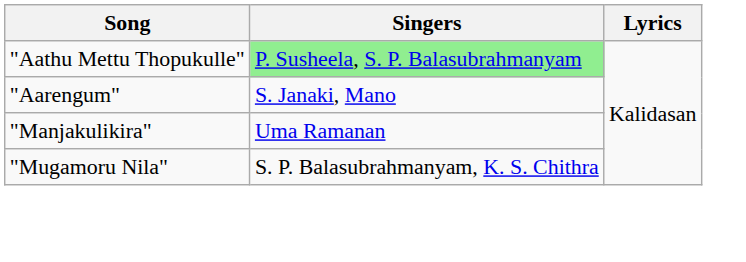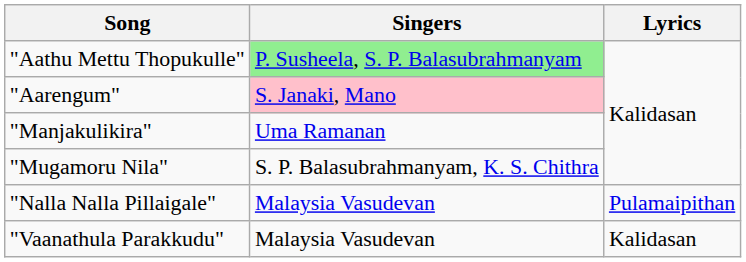 <table class="wikitable" style="font-size: 95%;">
 <tr>
 <th>Song</th>
 <th>Singers</th>
 <th>Lyrics</th>
 </tr>
 <tr>
 <td>"Aathu Mettu Thopukulle"</td>
 <td style="background: lightgreen;"><a href='#'>P. Susheela</a>, <a href='#'>S. P. Balasubrahmanyam</a></td>
 <td rowspan=4>Kalidasan</td>
 </tr>
 <tr>
 <td>"Aarengum"</td>
-<td><a href='#'>S. Janaki</a>, <a href='#'>Mano</a></td>
+<td style="background: pink;"><a href='#'>S. Janaki</a>, <a href='#'>Mano</a></td>
 </tr>
 <tr>
 <td>"Manjakulikira"</td>
 <td><a href='#'>Uma Ramanan</a></td>
 </tr>
 <tr>
 <td>"Mugamoru Nila"</td>
 <td>S. P. Balasubrahmanyam, <a href='#'>K. S. Chithra</a></td>
 </tr>
+<tr>
+<td>"Nalla Nalla Pillaigale"</td>
+<td><a href='#'>Malaysia Vasudevan</a></td>
+<td><a href='#'>Pulamaipithan</a></td>
+</tr>
+<tr>
+<td>"Vaanathula Parakkudu"</td>
+<td>Malaysia Vasudevan</td>
+<td>Kalidasan</td>
+</tr>
 </table>
